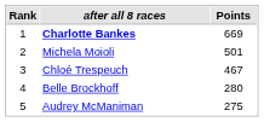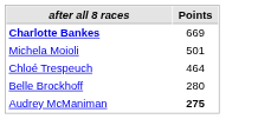 <table cellspacing="1" cellpadding="3" style="border:1px solid #aaa; font-size:86%;">
 <tr style="background:#e4e4e4;">
-<th style="border-bottom:1px solid #aaa; width:10px;">Rank</th>
 <th style="border-bottom:1px solid #aaa; width:200px;"><em>after all 8 races</em></th>
 <th style="border-bottom:1px solid #aaa; width:50px;">Points</th>
 </tr>
 <tr>
-<td align=center>1</td>
 <td><strong> <a href='#'>Charlotte Bankes</a></strong></td>
 <td align=center>669</td>
 </tr>
 <tr>
-<td align=center>2</td>
 <td> <a href='#'>Michela Moioli</a></td>
 <td align=center>501</td>
 </tr>
 <tr>
-<td align=center>3</td>
 <td> <a href='#'>Chloé Trespeuch</a></td>
-<td align=center>467</td>
+<td align=center>464</td>
 </tr>
 <tr>
-<td align=center>4</td>
 <td> <a href='#'>Belle Brockhoff</a></td>
 <td align=center>280</td>
 </tr>
 <tr>
-<td align=center>5</td>
 <td> <a href='#'>Audrey McManiman</a></td>
-<td align=center>275</td>
+<td align=center><strong>275</strong></td>
 </tr>
 </table>
